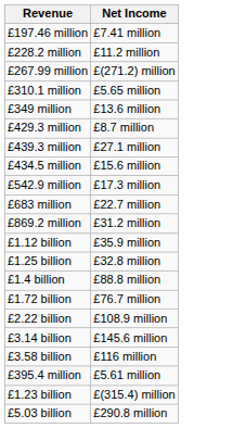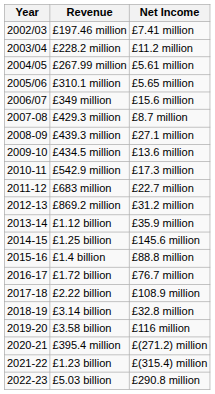 <table class="wikitable">
 <tr>
+<th>Year</th>
 <th>Revenue</th>
 <th>Net Income</th>
 </tr>
 <tr>
+<td>2002/03</td>
 <td>£197.46 million</td>
 <td>£7.41 million</td>
 </tr>
 <tr>
+<td>2003/04</td>
 <td>£228.2 million</td>
 <td>£11.2 million</td>
 </tr>
 <tr>
+<td>2004/05</td>
 <td>£267.99 million</td>
-<td>£(271.2) million</td>
+<td>£5.61 million</td>
 </tr>
 <tr>
+<td>2005/06</td>
 <td>£310.1 million</td>
 <td>£5.65 million</td>
 </tr>
 <tr>
+<td>2006/07</td>
 <td>£349 million</td>
-<td>£13.6 million</td>
+<td>£15.6 million</td>
 </tr>
 <tr>
+<td>2007-08</td>
 <td>£429.3 million</td>
 <td>£8.7 million</td>
 </tr>
 <tr>
+<td>2008-09</td>
 <td>£439.3 million</td>
 <td>£27.1 million</td>
 </tr>
 <tr>
+<td>2009-10</td>
 <td>£434.5 million</td>
-<td>£15.6 million</td>
+<td>£13.6 million</td>
 </tr>
 <tr>
+<td>2010-11</td>
 <td>£542.9 million</td>
 <td>£17.3 million</td>
 </tr>
 <tr>
+<td>2011-12</td>
 <td>£683 million</td>
 <td>£22.7 million</td>
 </tr>
 <tr>
+<td>2012-13</td>
 <td>£869.2 million</td>
 <td>£31.2 million</td>
 </tr>
 <tr>
+<td>2013-14</td>
 <td>£1.12 billion</td>
 <td>£35.9 million</td>
 </tr>
 <tr>
+<td>2014-15</td>
 <td>£1.25 billion</td>
-<td>£32.8 million</td>
+<td>£145.6 million</td>
 </tr>
 <tr>
+<td>2015-16</td>
 <td>£1.4 billion</td>
 <td>£88.8 million</td>
 </tr>
 <tr>
+<td>2016-17</td>
 <td>£1.72 billion</td>
 <td>£76.7 million</td>
 </tr>
 <tr>
+<td>2017-18</td>
 <td>£2.22 billion</td>
 <td>£108.9 million</td>
 </tr>
 <tr>
+<td>2018-19</td>
 <td>£3.14 billion</td>
-<td>£145.6 million</td>
+<td>£32.8 million</td>
 </tr>
 <tr>
+<td>2019-20</td>
 <td>£3.58 billion</td>
 <td>£116 million</td>
 </tr>
 <tr>
+<td>2020-21</td>
 <td>£395.4 million</td>
-<td>£5.61 million</td>
+<td>£(271.2) million</td>
 </tr>
 <tr>
+<td>2021-22</td>
 <td>£1.23 billion</td>
 <td>£(315.4) million</td>
 </tr>
 <tr>
+<td>2022-23</td>
 <td>£5.03 billion</td>
 <td>£290.8 million</td>
 </tr>
 </table>
